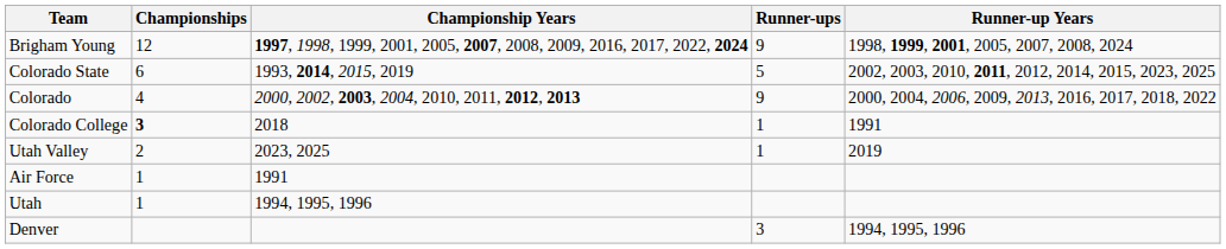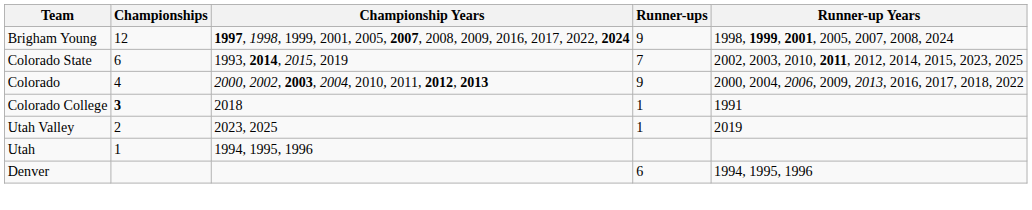 <table class="wikitable">
 <tr>
 <th>Team</th>
 <th>Championships</th>
 <th>Championship Years</th>
 <th>Runner-ups</th>
 <th>Runner-up Years</th>
 </tr>
 <tr>
 <td>Brigham Young</td>
 <td>12</td>
 <td><strong>1997</strong>, <em>1998</em>, 1999, 2001, 2005, <strong>2007</strong>, 2008, 2009, 2016, 2017, 2022, <strong>2024</strong></td>
 <td>9</td>
 <td>1998, <strong>1999</strong>, <strong>2001</strong>, 2005, 2007, 2008, 2024</td>
 </tr>
 <tr>
 <td>Colorado State</td>
 <td>6</td>
 <td>1993, <strong>2014</strong>, <em>2015</em>, 2019</td>
-<td>5</td>
+<td>7</td>
 <td>2002, 2003, 2010, <strong>2011</strong>, 2012, 2014, 2015, 2023, 2025</td>
 </tr>
 <tr>
 <td>Colorado</td>
 <td>4</td>
 <td><em>2000</em>, <em>2002</em>, <strong>2003</strong>, <em>2004</em>, 2010, 2011, <strong>2012</strong>, <strong>2013</strong></td>
 <td>9</td>
 <td>2000, 2004, <em>2006</em>, 2009, <em>2013</em>, 2016, 2017, 2018, 2022</td>
 </tr>
 <tr>
 <td>Colorado College</td>
 <td><strong>3</strong></td>
 <td>2018</td>
 <td>1</td>
 <td>1991</td>
 </tr>
 <tr>
 <td>Utah Valley</td>
 <td>2</td>
 <td>2023, 2025</td>
 <td>1</td>
 <td>2019</td>
 </tr>
 <tr>
-<td>Air Force</td>
-<td>1</td>
-<td>1991</td>
-<td></td>
-<td></td>
-</tr>
-<tr>
 <td>Utah</td>
 <td>1</td>
 <td>1994, 1995, 1996</td>
 <td></td>
 <td></td>
 </tr>
 <tr>
 <td>Denver</td>
 <td></td>
 <td></td>
-<td>3</td>
+<td>6</td>
 <td>1994, 1995, 1996</td>
 </tr>
 </table>
